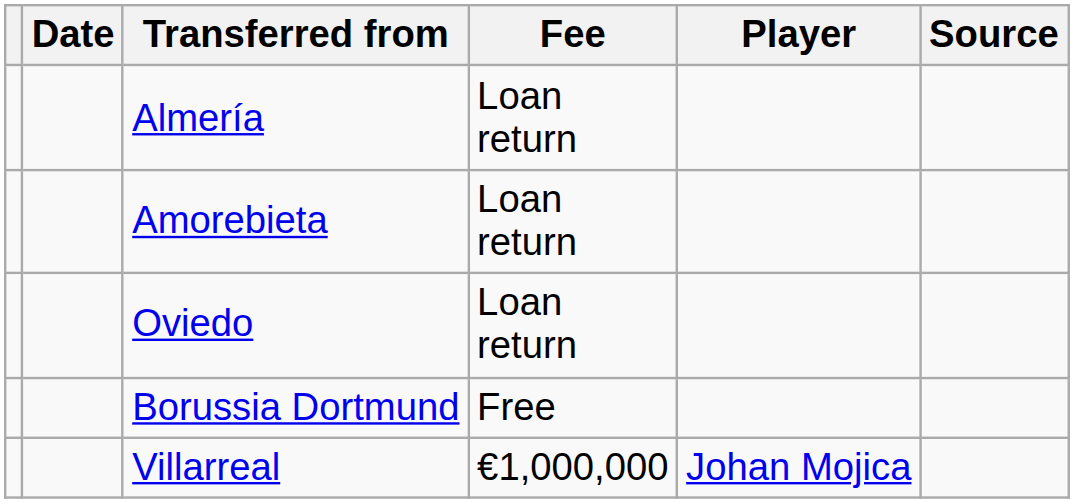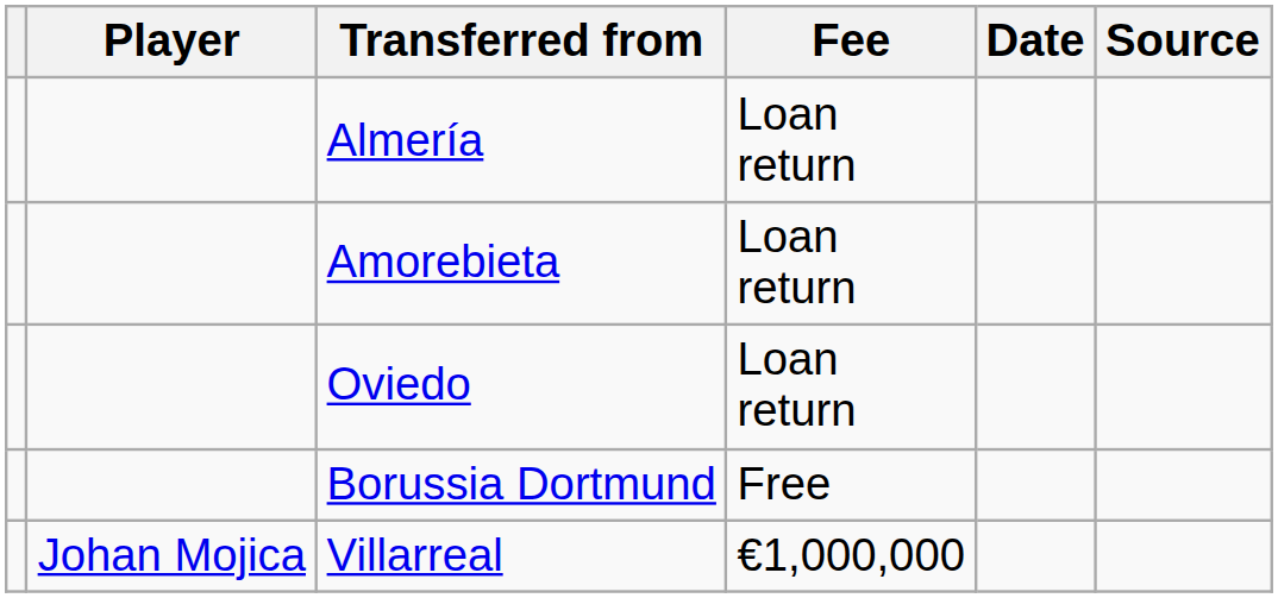 <table class="wikitable plainrowheaders sortable">
 <tr>
 <th></th>
-<th scope="col">Date</th>
+<th scope="col">Player</th>
 <th>Transferred from</th>
 <th style="width: 80px;">Fee</th>
-<th scope="col">Player</th>
+<th scope="col">Date</th>
 <th scope="col">Source</th>
 </tr>
 <tr>
 <td align="center"></td>
 <td></td>
 <td> <a href='#'>Almería</a></td>
 <td>Loan return</td>
 <td></td>
 <td></td>
 </tr>
 <tr>
 <td align="center"></td>
 <td></td>
 <td> <a href='#'>Amorebieta</a></td>
 <td>Loan return</td>
 <td></td>
 <td></td>
 </tr>
 <tr>
 <td align="center"></td>
 <td></td>
 <td> <a href='#'>Oviedo</a></td>
 <td>Loan return</td>
 <td></td>
 <td></td>
 </tr>
 <tr>
 <td align="center"></td>
 <td></td>
 <td> <a href='#'>Borussia Dortmund</a></td>
 <td>Free</td>
 <td></td>
 <td></td>
 </tr>
 <tr>
 <td align="center"></td>
-<td></td>
+<td> <a href='#'>Johan Mojica</a></td>
 <td> <a href='#'>Villarreal</a></td>
 <td>€1,000,000</td>
-<td> <a href='#'>Johan Mojica</a></td>
+<td></td>
 <td></td>
 </tr>
 </table>
